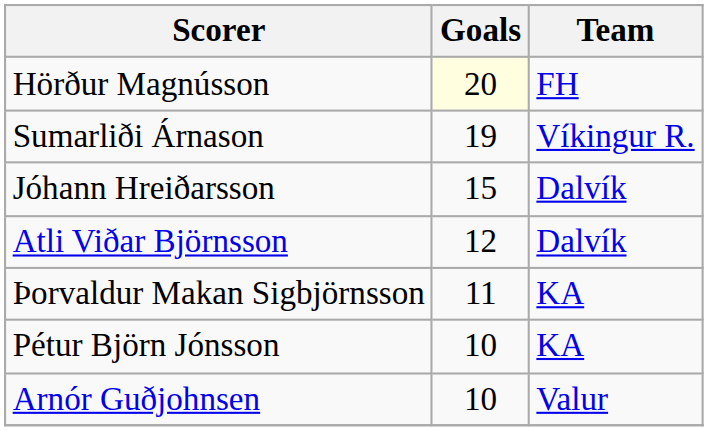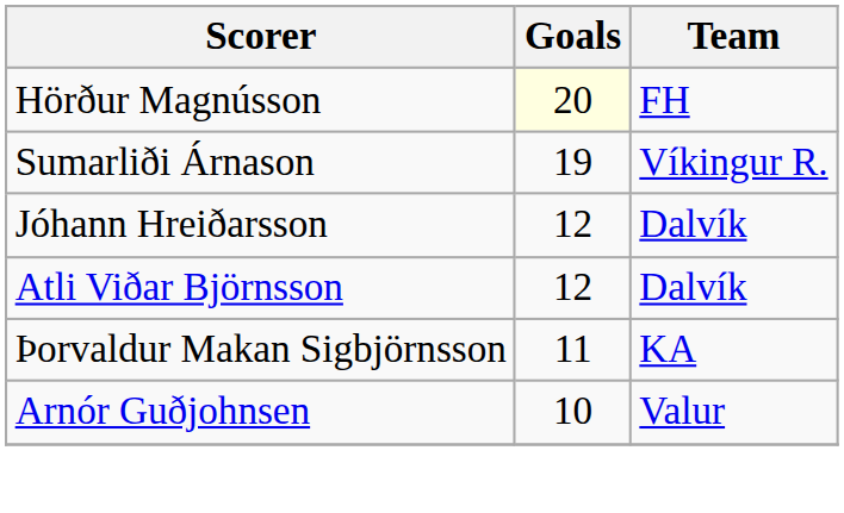 <table class="wikitable">
 <tr>
 <th>Scorer</th>
 <th>Goals</th>
 <th>Team</th>
 </tr>
 <tr>
 <td> Hörður Magnússon</td>
 <td align=center style="background: lightyellow;">20</td>
 <td><a href='#'>FH</a></td>
 </tr>
 <tr>
 <td> Sumarliði Árnason</td>
 <td align=center>19</td>
 <td><a href='#'>Víkingur R.</a></td>
 </tr>
 <tr>
 <td> Jóhann Hreiðarsson</td>
-<td align=center>15</td>
+<td align=center>12</td>
 <td><a href='#'>Dalvík</a></td>
 </tr>
 <tr>
 <td> <a href='#'>Atli Viðar Björnsson</a></td>
 <td align=center>12</td>
 <td><a href='#'>Dalvík</a></td>
 </tr>
 <tr>
 <td> Þorvaldur Makan Sigbjörnsson</td>
 <td align=center>11</td>
 <td><a href='#'>KA</a></td>
 </tr>
 <tr>
-<td> Pétur Björn Jónsson</td>
-<td align=center>10</td>
-<td><a href='#'>KA</a></td>
-</tr>
-<tr>
 <td> <a href='#'>Arnór Guðjohnsen</a></td>
 <td align=center>10</td>
 <td><a href='#'>Valur</a></td>
 </tr>
 <tr>
 </tr>
 </table>
